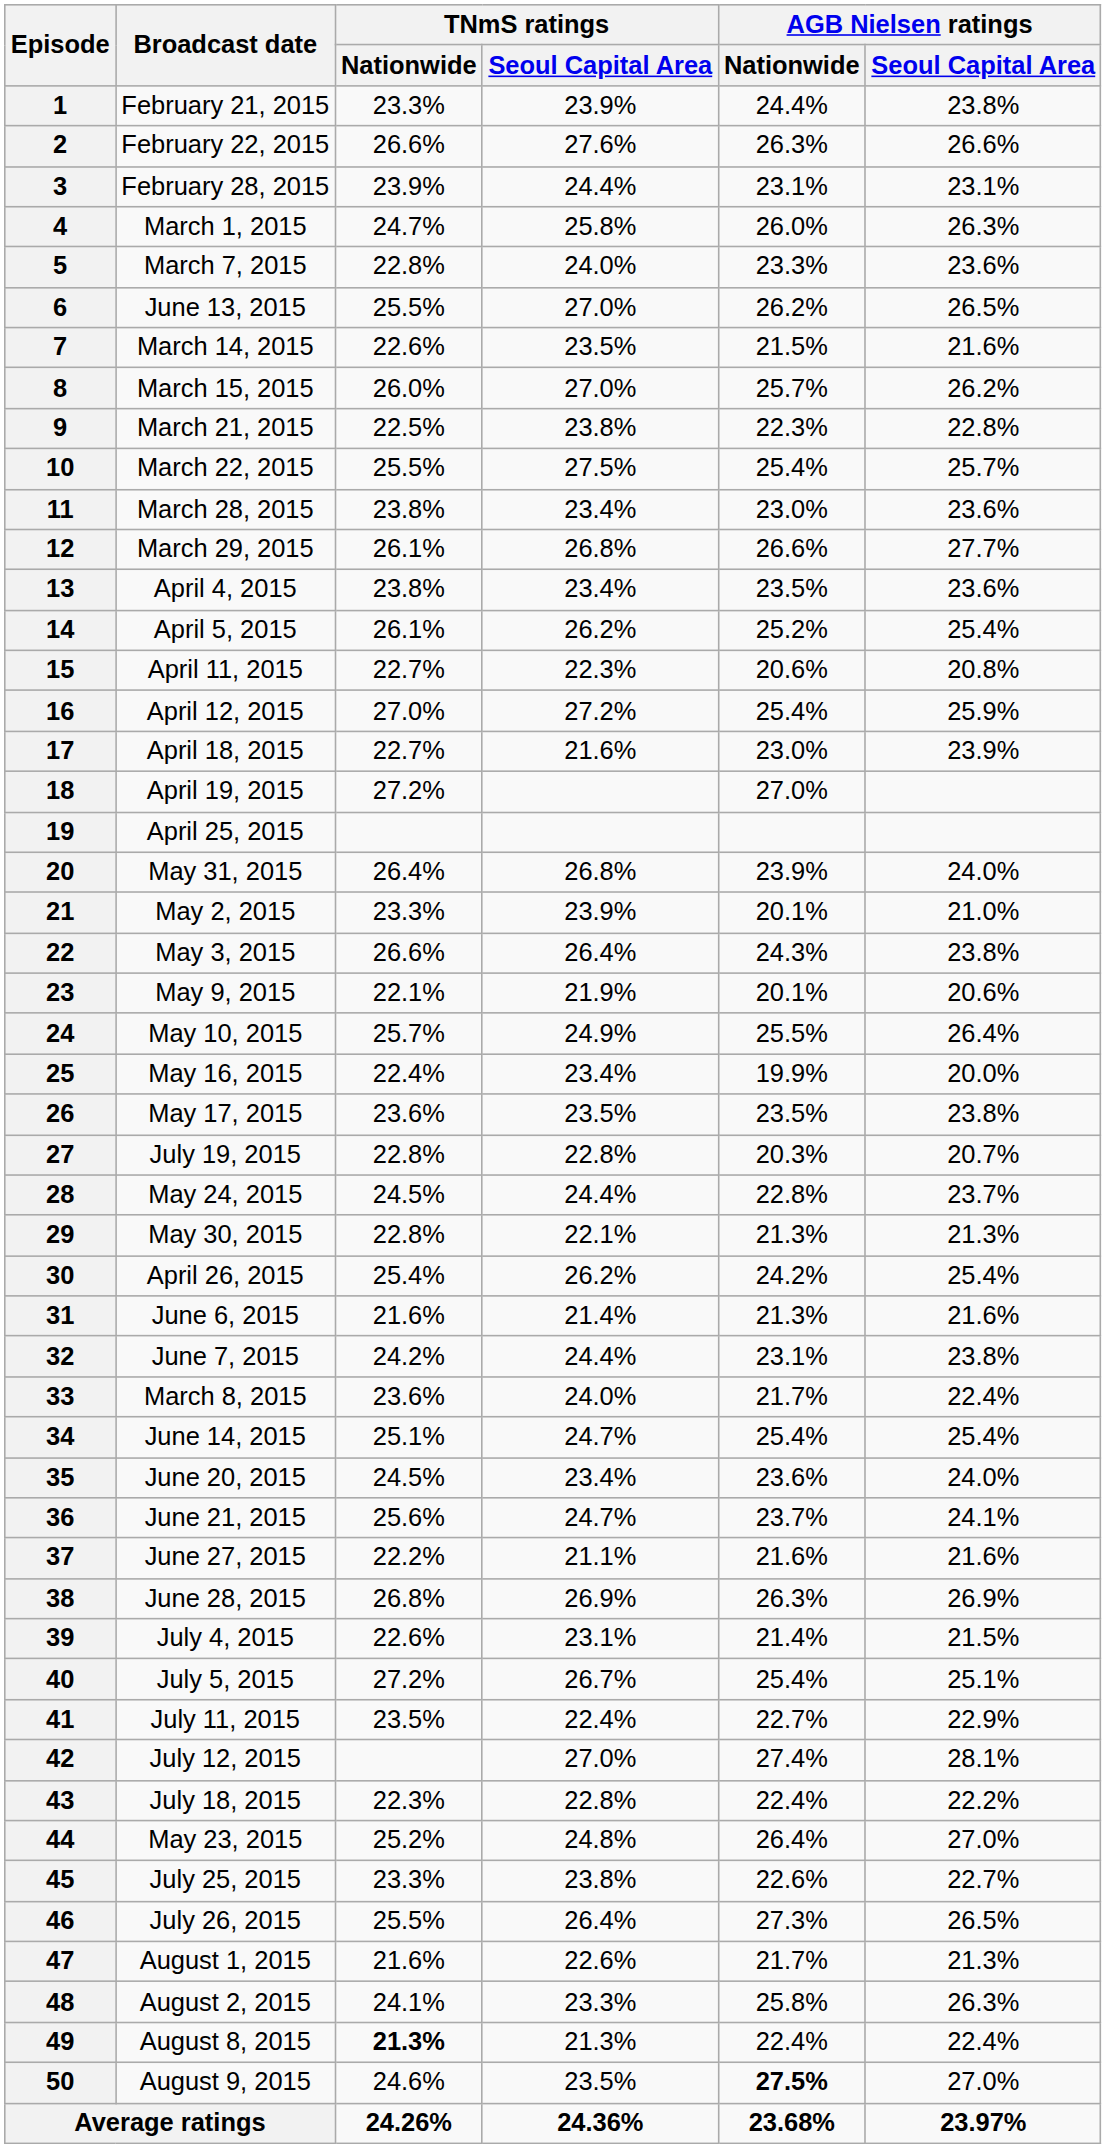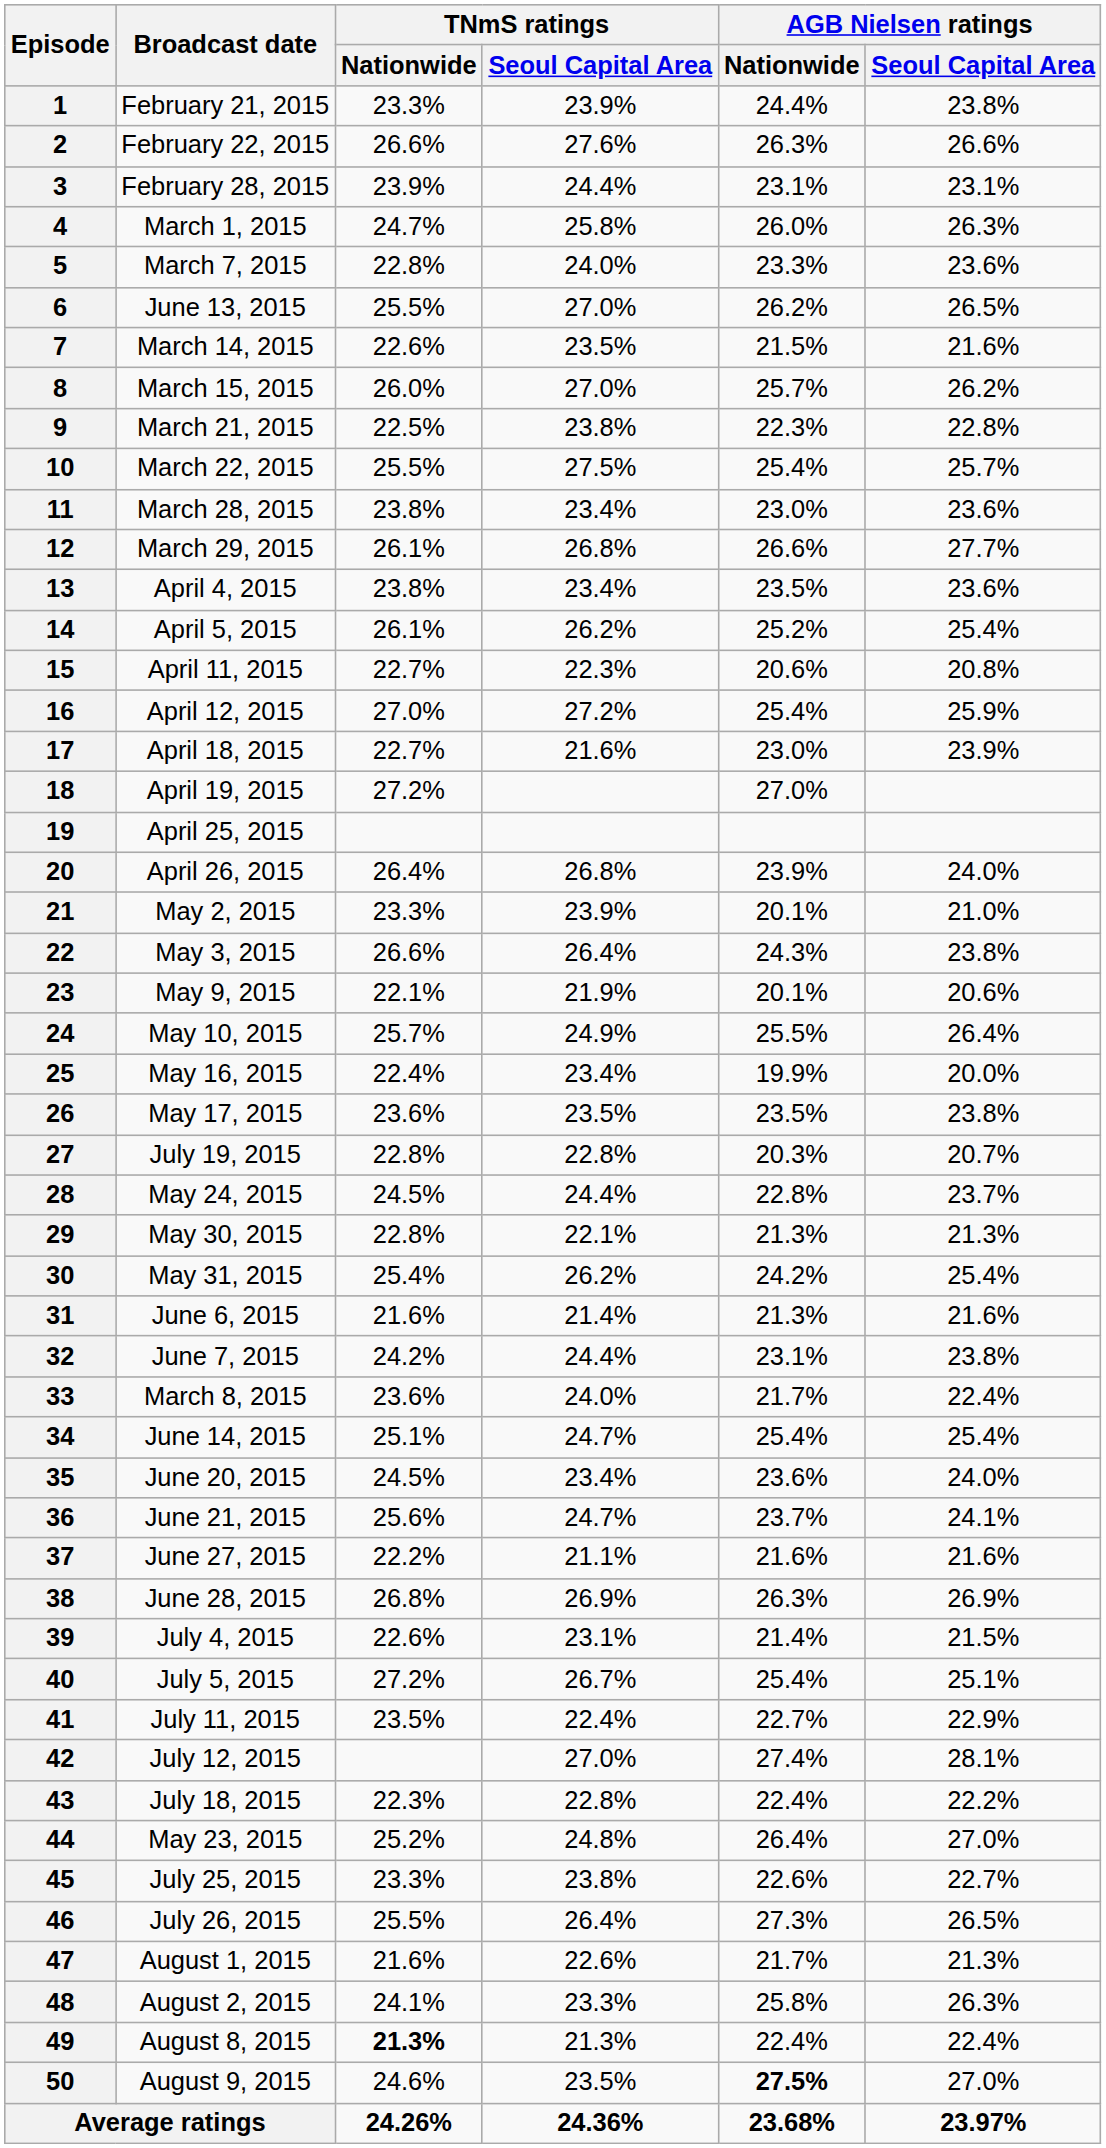 <table class=wikitable>
 <tr align=center>
 <th rowspan="2">Episode</th>
 <th rowspan="2">Broadcast date</th>
 <th colspan="2">TNmS ratings</th>
 <th colspan="2"><a href='#'>AGB Nielsen</a> ratings</th>
 </tr>
 <tr>
 <th>Nationwide</th>
 <th><a href='#'>Seoul Capital Area</a></th>
 <th>Nationwide</th>
 <th><a href='#'>Seoul Capital Area</a></th>
 </tr>
 <tr align=center>
 <th>1</th>
 <td>February 21, 2015</td>
 <td>23.3%</td>
 <td>23.9%</td>
 <td>24.4%</td>
 <td>23.8%</td>
 </tr>
 <tr align=center>
 <th>2</th>
 <td>February 22, 2015</td>
 <td>26.6%</td>
 <td>27.6%</td>
 <td>26.3%</td>
 <td>26.6%</td>
 </tr>
 <tr align=center>
 <th>3</th>
 <td>February 28, 2015</td>
 <td>23.9%</td>
 <td>24.4%</td>
 <td>23.1%</td>
 <td>23.1%</td>
 </tr>
 <tr align=center>
 <th>4</th>
 <td>March 1, 2015</td>
 <td>24.7%</td>
 <td>25.8%</td>
 <td>26.0%</td>
 <td>26.3%</td>
 </tr>
 <tr align=center>
 <th>5</th>
 <td>March 7, 2015</td>
 <td>22.8%</td>
 <td>24.0%</td>
 <td>23.3%</td>
 <td>23.6%</td>
 </tr>
 <tr align=center>
 <th>6</th>
 <td>June 13, 2015</td>
 <td>25.5%</td>
 <td>27.0%</td>
 <td>26.2%</td>
 <td>26.5%</td>
 </tr>
 <tr align=center>
 <th>7</th>
 <td>March 14, 2015</td>
 <td>22.6%</td>
 <td>23.5%</td>
 <td>21.5%</td>
 <td>21.6%</td>
 </tr>
 <tr align=center>
 <th>8</th>
 <td>March 15, 2015</td>
 <td>26.0%</td>
 <td>27.0%</td>
 <td>25.7%</td>
 <td>26.2%</td>
 </tr>
 <tr align=center>
 <th>9</th>
 <td>March 21, 2015</td>
 <td>22.5%</td>
 <td>23.8%</td>
 <td>22.3%</td>
 <td>22.8%</td>
 </tr>
 <tr align=center>
 <th>10</th>
 <td>March 22, 2015</td>
 <td>25.5%</td>
 <td>27.5%</td>
 <td>25.4%</td>
 <td>25.7%</td>
 </tr>
 <tr align=center>
 <th>11</th>
 <td>March 28, 2015</td>
 <td>23.8%</td>
 <td>23.4%</td>
 <td>23.0%</td>
 <td>23.6%</td>
 </tr>
 <tr align=center>
 <th>12</th>
 <td>March 29, 2015</td>
 <td>26.1%</td>
 <td>26.8%</td>
 <td>26.6%</td>
 <td>27.7%</td>
 </tr>
 <tr align=center>
 <th>13</th>
 <td>April 4, 2015</td>
 <td>23.8%</td>
 <td>23.4%</td>
 <td>23.5%</td>
 <td>23.6%</td>
 </tr>
 <tr align=center>
 <th>14</th>
 <td>April 5, 2015</td>
 <td>26.1%</td>
 <td>26.2%</td>
 <td>25.2%</td>
 <td>25.4%</td>
 </tr>
 <tr align=center>
 <th>15</th>
 <td>April 11, 2015</td>
 <td>22.7%</td>
 <td>22.3%</td>
 <td>20.6%</td>
 <td>20.8%</td>
 </tr>
 <tr align=center>
 <th>16</th>
 <td>April 12, 2015</td>
 <td>27.0%</td>
 <td>27.2%</td>
 <td>25.4%</td>
 <td>25.9%</td>
 </tr>
 <tr align=center>
 <th>17</th>
 <td>April 18, 2015</td>
 <td>22.7%</td>
 <td>21.6%</td>
 <td>23.0%</td>
 <td>23.9%</td>
 </tr>
 <tr align=center>
 <th>18</th>
 <td>April 19, 2015</td>
 <td>27.2%</td>
 <td></td>
 <td>27.0%</td>
 <td></td>
 </tr>
 <tr align=center>
 <th>19</th>
 <td>April 25, 2015</td>
 <td></td>
 <td></td>
 <td></td>
 <td></td>
 </tr>
 <tr align=center>
 <th>20</th>
-<td>May 31, 2015</td>
+<td>April 26, 2015</td>
 <td>26.4%</td>
 <td>26.8%</td>
 <td>23.9%</td>
 <td>24.0%</td>
 </tr>
 <tr align=center>
 <th>21</th>
 <td>May 2, 2015</td>
 <td>23.3%</td>
 <td>23.9%</td>
 <td>20.1%</td>
 <td>21.0%</td>
 </tr>
 <tr align=center>
 <th>22</th>
 <td>May 3, 2015</td>
 <td>26.6%</td>
 <td>26.4%</td>
 <td>24.3%</td>
 <td>23.8%</td>
 </tr>
 <tr align=center>
 <th>23</th>
 <td>May 9, 2015</td>
 <td>22.1%</td>
 <td>21.9%</td>
 <td>20.1%</td>
 <td>20.6%</td>
 </tr>
 <tr align=center>
 <th>24</th>
 <td>May 10, 2015</td>
 <td>25.7%</td>
 <td>24.9%</td>
 <td>25.5%</td>
 <td>26.4%</td>
 </tr>
 <tr align=center>
 <th>25</th>
 <td>May 16, 2015</td>
 <td>22.4%</td>
 <td>23.4%</td>
 <td>19.9%</td>
 <td>20.0%</td>
 </tr>
 <tr align=center>
 <th>26</th>
 <td>May 17, 2015</td>
 <td>23.6%</td>
 <td>23.5%</td>
 <td>23.5%</td>
 <td>23.8%</td>
 </tr>
 <tr align=center>
 <th>27</th>
 <td>July 19, 2015</td>
 <td>22.8%</td>
 <td>22.8%</td>
 <td>20.3%</td>
 <td>20.7%</td>
 </tr>
 <tr align=center>
 <th>28</th>
 <td>May 24, 2015</td>
 <td>24.5%</td>
 <td>24.4%</td>
 <td>22.8%</td>
 <td>23.7%</td>
 </tr>
 <tr align=center>
 <th>29</th>
 <td>May 30, 2015</td>
 <td>22.8%</td>
 <td>22.1%</td>
 <td>21.3%</td>
 <td>21.3%</td>
 </tr>
 <tr align=center>
 <th>30</th>
-<td>April 26, 2015</td>
+<td>May 31, 2015</td>
 <td>25.4%</td>
 <td>26.2%</td>
 <td>24.2%</td>
 <td>25.4%</td>
 </tr>
 <tr align=center>
 <th>31</th>
 <td>June 6, 2015</td>
 <td>21.6%</td>
 <td>21.4%</td>
 <td>21.3%</td>
 <td>21.6%</td>
 </tr>
 <tr align=center>
 <th>32</th>
 <td>June 7, 2015</td>
 <td>24.2%</td>
 <td>24.4%</td>
 <td>23.1%</td>
 <td>23.8%</td>
 </tr>
 <tr align=center>
 <th>33</th>
 <td>March 8, 2015</td>
 <td>23.6%</td>
 <td>24.0%</td>
 <td>21.7%</td>
 <td>22.4%</td>
 </tr>
 <tr align=center>
 <th>34</th>
 <td>June 14, 2015</td>
 <td>25.1%</td>
 <td>24.7%</td>
 <td>25.4%</td>
 <td>25.4%</td>
 </tr>
 <tr align=center>
 <th>35</th>
 <td>June 20, 2015</td>
 <td>24.5%</td>
 <td>23.4%</td>
 <td>23.6%</td>
 <td>24.0%</td>
 </tr>
 <tr align=center>
 <th>36</th>
 <td>June 21, 2015</td>
 <td>25.6%</td>
 <td>24.7%</td>
 <td>23.7%</td>
 <td>24.1%</td>
 </tr>
 <tr align=center>
 <th>37</th>
 <td>June 27, 2015</td>
 <td>22.2%</td>
 <td>21.1%</td>
 <td>21.6%</td>
 <td>21.6%</td>
 </tr>
 <tr align=center>
 <th>38</th>
 <td>June 28, 2015</td>
 <td>26.8%</td>
 <td>26.9%</td>
 <td>26.3%</td>
 <td>26.9%</td>
 </tr>
 <tr align=center>
 <th>39</th>
 <td>July 4, 2015</td>
 <td>22.6%</td>
 <td>23.1%</td>
 <td>21.4%</td>
 <td>21.5%</td>
 </tr>
 <tr align=center>
 <th>40</th>
 <td>July 5, 2015</td>
 <td>27.2%</td>
 <td>26.7%</td>
 <td>25.4%</td>
 <td>25.1%</td>
 </tr>
 <tr align=center>
 <th>41</th>
 <td>July 11, 2015</td>
 <td>23.5%</td>
 <td>22.4%</td>
 <td>22.7%</td>
 <td>22.9%</td>
 </tr>
 <tr align=center>
 <th>42</th>
 <td>July 12, 2015</td>
 <td></td>
 <td>27.0%</td>
 <td>27.4%</td>
 <td>28.1%</td>
 </tr>
 <tr align=center>
 <th>43</th>
 <td>July 18, 2015</td>
 <td>22.3%</td>
 <td>22.8%</td>
 <td>22.4%</td>
 <td>22.2%</td>
 </tr>
 <tr align=center>
 <th>44</th>
 <td>May 23, 2015</td>
 <td>25.2%</td>
 <td>24.8%</td>
 <td>26.4%</td>
 <td>27.0%</td>
 </tr>
 <tr align=center>
 <th>45</th>
 <td>July 25, 2015</td>
 <td>23.3%</td>
 <td>23.8%</td>
 <td>22.6%</td>
 <td>22.7%</td>
 </tr>
 <tr align=center>
 <th>46</th>
 <td>July 26, 2015</td>
 <td>25.5%</td>
 <td>26.4%</td>
 <td>27.3%</td>
 <td>26.5%</td>
 </tr>
 <tr align=center>
 <th>47</th>
 <td>August 1, 2015</td>
 <td>21.6%</td>
 <td>22.6%</td>
 <td>21.7%</td>
 <td>21.3%</td>
 </tr>
 <tr align=center>
 <th>48</th>
 <td>August 2, 2015</td>
 <td>24.1%</td>
 <td>23.3%</td>
 <td>25.8%</td>
 <td>26.3%</td>
 </tr>
 <tr align=center>
 <th>49</th>
 <td>August 8, 2015</td>
 <td><span><strong>21.3%</strong></span></td>
 <td>21.3%</td>
 <td>22.4%</td>
 <td>22.4%</td>
 </tr>
 <tr align=center>
 <th>50</th>
 <td>August 9, 2015</td>
 <td>24.6%</td>
 <td>23.5%</td>
 <td><span><strong>27.5%</strong></span></td>
 <td>27.0%</td>
 </tr>
 <tr align=center>
 <th colspan="2">Average ratings</th>
 <td><span><strong>24.26%</strong></span></td>
 <td><span><strong>24.36%</strong></span></td>
 <td><span><strong>23.68%</strong></span></td>
 <td><span><strong>23.97%</strong></span></td>
 </tr>
 </table>
